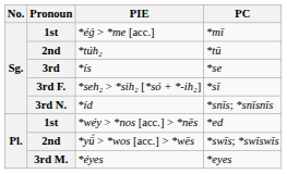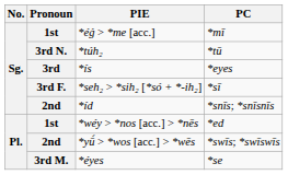 <table class="wikitable">
 <tr>
 <th>No.</th>
 <th>Pronoun</th>
 <th>PIE</th>
 <th>PC</th>
 </tr>
 <tr>
 <th rowspan="5">Sg.</th>
 <th>1st</th>
 <td><em>*éǵ</em> > <em>*me</em> [acc.]</td>
 <td><em>*mī</em></td>
 </tr>
 <tr>
-<th>2nd</th>
+<th>3rd N.</th>
 <td><em>*túh₂</em></td>
 <td><em>*tū</em></td>
 </tr>
 <tr>
 <th>3rd</th>
 <td><em>*ís</em></td>
-<td><em>*se</em></td>
+<td><em>*eyes</em></td>
 </tr>
 <tr>
 <th>3rd F.</th>
 <td><em>*seh₂</em> > <em>*sih₂</em> [<em>*só + *-ih₂</em>]</td>
 <td><em>*sī</em></td>
 </tr>
 <tr>
-<th>3rd N.</th>
+<th>2nd</th>
 <td><em>*íd</em></td>
 <td><em>*snīs</em>; <em>*snīsnīs</em></td>
 </tr>
 <tr>
 <th rowspan="3">Pl.</th>
 <th>1st</th>
 <td><em>*wéy</em> > <em>*nos</em> [acc.] > <em>*nēs</em></td>
 <td><em>*ed</em></td>
 </tr>
 <tr>
 <th>2nd</th>
 <td><em>*yū́</em> > <em>*wos</em> [acc.] > <em>*wēs</em></td>
 <td><em>*swīs</em>; <em>*swīswīs</em></td>
 </tr>
 <tr>
 <th>3rd M.</th>
 <td><em>*éyes</em></td>
-<td><em>*eyes</em></td>
+<td><em>*se</em></td>
 </tr>
 </table>
